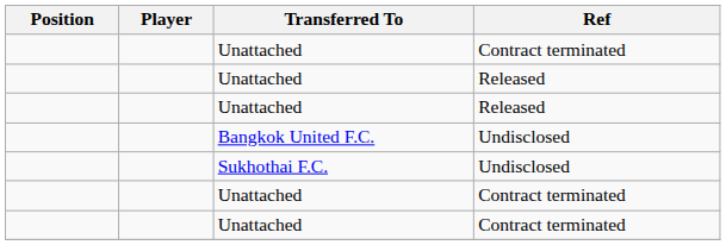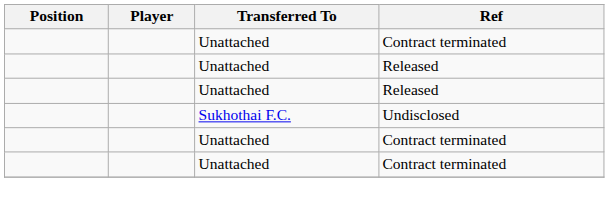 <table class="wikitable sortable" style="width:70%; text-align:center; font-size:100%; text-align:left;">
 <tr>
 <th>Position</th>
 <th>Player</th>
 <th>Transferred To</th>
 <th>Ref</th>
 </tr>
 <tr>
 <td></td>
 <td></td>
 <td>Unattached</td>
 <td>Contract terminated</td>
 </tr>
 <tr>
 <td></td>
 <td></td>
 <td>Unattached</td>
 <td>Released</td>
 </tr>
 <tr>
 <td></td>
 <td></td>
 <td>Unattached</td>
 <td>Released</td>
 </tr>
 <tr>
 <td></td>
 <td></td>
-<td> <a href='#'>Bangkok United F.C.</a></td>
-<td>Undisclosed </td>
-</tr>
-<tr>
-<td></td>
-<td></td>
 <td> <a href='#'>Sukhothai F.C.</a></td>
 <td>Undisclosed</td>
 </tr>
 <tr>
 <td></td>
 <td></td>
 <td>Unattached</td>
 <td>Contract terminated</td>
 </tr>
 <tr>
 <td></td>
 <td></td>
 <td>Unattached</td>
 <td>Contract terminated</td>
 </tr>
 <tr>
 </tr>
 </table>
